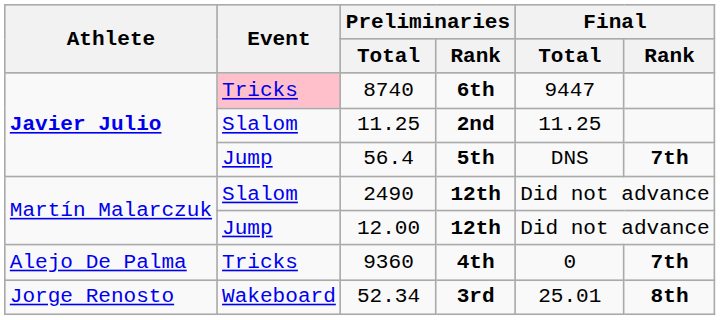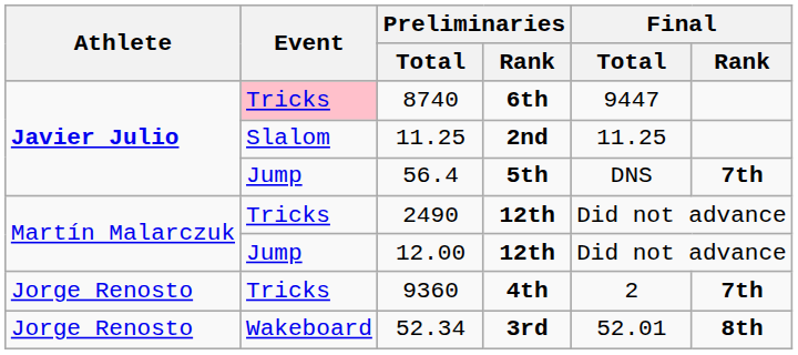 <table class="wikitable" border="1">
 <tr>
 <th rowspan=2>Athlete</th>
 <th rowspan=2>Event</th>
 <th colspan=2>Preliminaries</th>
 <th colspan=2>Final</th>
 </tr>
 <tr>
 <th>Total</th>
 <th>Rank</th>
 <th>Total</th>
 <th>Rank</th>
 </tr>
 <tr>
 <td rowspan=3><strong><a href='#'>Javier Julio</a></strong></td>
 <td style="background: pink;"><a href='#'>Tricks</a></td>
 <td align=center>8740</td>
 <td align=center><strong>6th</strong></td>
 <td align=center>9447</td>
 <td align=center></td>
 </tr>
 <tr>
 <td><a href='#'>Slalom</a></td>
 <td align=center>11.25</td>
 <td align=center><strong>2nd</strong></td>
 <td align=center>11.25</td>
 <td align=center></td>
 </tr>
 <tr>
 <td><a href='#'>Jump</a></td>
 <td align=center>56.4</td>
 <td align=center><strong>5th</strong></td>
 <td align=center>DNS</td>
 <td align=center><strong>7th</strong></td>
 </tr>
 <tr>
 <td rowspan=2><a href='#'>Martín Malarczuk</a></td>
-<td><a href='#'>Slalom</a></td>
+<td><a href='#'>Tricks</a></td>
 <td align=center>2490</td>
 <td align=center><strong>12th</strong></td>
 <td colspan=2>Did not advance</td>
 </tr>
 <tr>
 <td><a href='#'>Jump</a></td>
 <td align=center>12.00</td>
 <td align=center><strong>12th</strong></td>
 <td colspan=2>Did not advance</td>
 </tr>
 <tr>
-<td><a href='#'>Alejo De Palma</a></td>
+<td><a href='#'>Jorge Renosto</a></td>
 <td><a href='#'>Tricks</a></td>
 <td align=center>9360</td>
 <td align=center><strong>4th</strong></td>
-<td align=center>0</td>
+<td align=center>2</td>
 <td align=center><strong>7th</strong></td>
 </tr>
 <tr>
 <td><a href='#'>Jorge Renosto</a></td>
 <td><a href='#'>Wakeboard</a></td>
 <td align=center>52.34</td>
 <td align=center><strong>3rd</strong></td>
-<td align=center>25.01</td>
+<td align=center>52.01</td>
 <td align=center><strong>8th</strong></td>
 </tr>
 </table>
